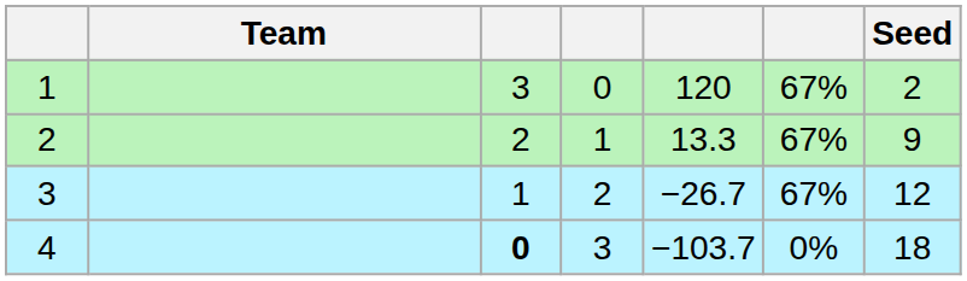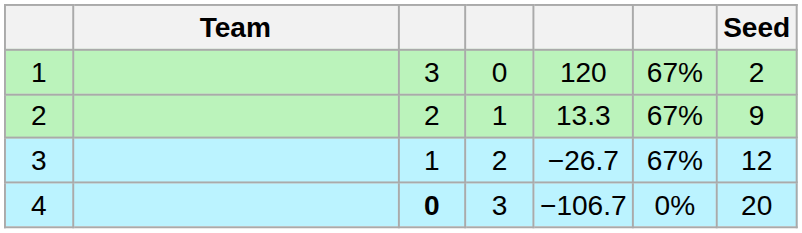 <table class="wikitable" style="text-align:center;font-size: 90%;">
 <tr>
 <th width="28px"></th>
 <th width="160px">Team</th>
 <th width="28px"></th>
 <th width="28px"></th>
 <th width="36px"></th>
 <th width="36px"></th>
 <th width="28px">Seed</th>
 </tr>
 <tr style="background-color:#BBF3BB;">
 <td>1</td>
 <td style="text-align:left;"></td>
 <td>3</td>
 <td>0</td>
 <td>120</td>
 <td>67%</td>
 <td>2</td>
 </tr>
 <tr style="background-color:#BBF3BB;">
 <td>2</td>
 <td style="text-align:left;"></td>
 <td>2</td>
 <td>1</td>
 <td>13.3</td>
 <td>67%</td>
 <td>9</td>
 </tr>
 <tr style="background-color:#BBF3FF;">
 <td>3</td>
 <td style="text-align:left;"></td>
 <td>1</td>
 <td>2</td>
 <td>−26.7</td>
 <td>67%</td>
 <td>12</td>
 </tr>
 <tr style="background-color:#BBF3FF;">
 <td>4</td>
 <td style="text-align:left;"></td>
 <td><strong>0</strong></td>
 <td>3</td>
-<td>−103.7</td>
+<td>−106.7</td>
 <td>0%</td>
-<td>18</td>
+<td>20</td>
 </tr>
 </table>
